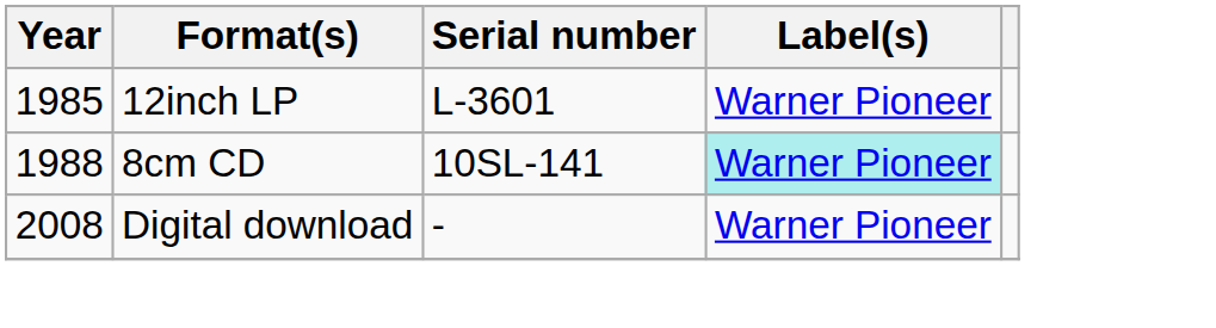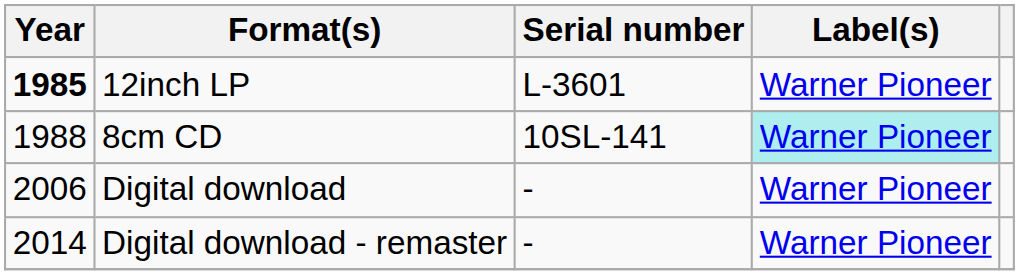 <table class="wikitable sortable plainrowheaders">
 <tr>
 <th scope="col">Year</th>
 <th scope="col">Format(s)</th>
 <th scope="col">Serial number</th>
 <th scope="col">Label(s)</th>
 <th scope="col"></th>
 </tr>
 <tr>
-<td>1985</td>
+<td><strong>1985</strong></td>
 <td>12inch LP</td>
 <td>L-3601</td>
 <td><a href='#'>Warner Pioneer</a></td>
 <td></td>
 </tr>
 <tr>
 <td>1988</td>
 <td>8cm CD</td>
 <td>10SL-141</td>
 <td style="background: paleturquoise;"><a href='#'>Warner Pioneer</a></td>
 <td></td>
 </tr>
 <tr>
-<td>2008</td>
+<td>2006</td>
 <td>Digital download</td>
+<td>-</td>
+<td><a href='#'>Warner Pioneer</a></td>
+<td></td>
+</tr>
+<tr>
+<td>2014</td>
+<td>Digital download - remaster</td>
 <td>-</td>
 <td><a href='#'>Warner Pioneer</a></td>
 <td></td>
 </tr>
 <tr>
 </tr>
 </table>
